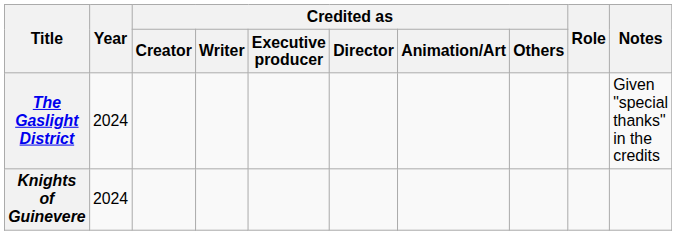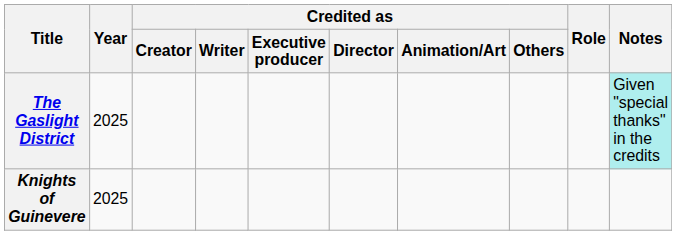 <table class="wikitable plainrowheaders sortable">
 <tr>
 <th rowspan="2">Title</th>
 <th rowspan="2" width="33">Year</th>
 <th colspan="6">Credited as</th>
 <th rowspan="2">Role</th>
 <th rowspan="2">Notes</th>
 </tr>
 <tr>
 <th width="65">Creator</th>
 <th width="65">Writer</th>
 <th width="65">Executive producer</th>
 <th width="65">Director</th>
 <th>Animation/Art</th>
 <th>Others</th>
 </tr>
 <tr>
 <th scope="row"><em><a href='#'>The Gaslight District </a></em></th>
-<td>2024</td>
+<td>2025</td>
 <td></td>
 <td></td>
 <td></td>
 <td></td>
 <td></td>
 <td></td>
 <td></td>
-<td>Given "special thanks" in the credits</td>
+<td style="background: paleturquoise;">Given "special thanks" in the credits</td>
 </tr>
 <tr>
 <th scope="row"><em>Knights of Guinevere</em></th>
-<td>2024</td>
+<td>2025</td>
 <td></td>
 <td></td>
 <td></td>
 <td></td>
 <td></td>
 <td></td>
 <td></td>
 <td></td>
 </tr>
 </table>
